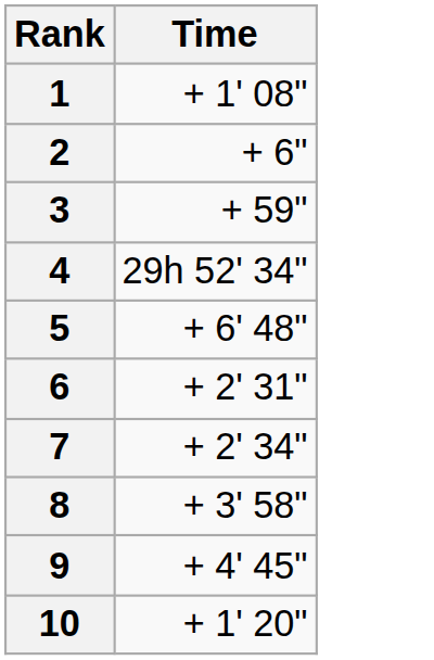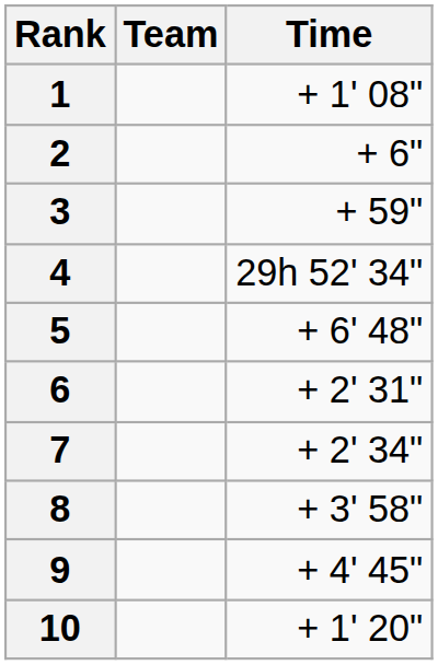 <table class="wikitable">
 <tr>
 <th scope="col">Rank</th>
+<th scope="col">Team</th>
 <th scope="col">Time</th>
 </tr>
 <tr>
 <th scope="row">1</th>
+<td> </td>
 <td align="right">+ 1' 08"</td>
 </tr>
 <tr>
 <th scope="row">2</th>
+<td> </td>
 <td align="right">+ 6"</td>
 </tr>
 <tr>
 <th scope="row">3</th>
+<td> </td>
 <td align="right">+ 59"</td>
 </tr>
 <tr>
 <th scope="row">4</th>
+<td> </td>
 <td align="right">29h 52' 34"</td>
 </tr>
 <tr>
 <th scope="row">5</th>
+<td> </td>
 <td align="right">+ 6' 48"</td>
 </tr>
 <tr>
 <th scope="row">6</th>
+<td> </td>
 <td align="right">+ 2' 31"</td>
 </tr>
 <tr>
 <th scope="row">7</th>
+<td> </td>
 <td align="right">+ 2' 34"</td>
 </tr>
 <tr>
 <th scope="row">8</th>
+<td> </td>
 <td align="right">+ 3' 58"</td>
 </tr>
 <tr>
 <th scope="row">9</th>
+<td> </td>
 <td align="right">+ 4' 45"</td>
 </tr>
 <tr>
 <th scope="row">10</th>
+<td> </td>
 <td align="right">+ 1' 20"</td>
 </tr>
 </table>
